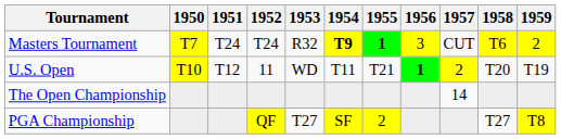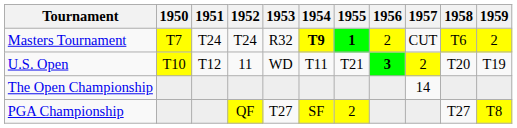 <table class="wikitable" style="font-size:95%;text-align:center;">
 <tr>
 <th>Tournament</th>
 <th>1950</th>
 <th>1951</th>
 <th>1952</th>
 <th>1953</th>
 <th>1954</th>
 <th>1955</th>
 <th>1956</th>
 <th>1957</th>
 <th>1958</th>
 <th>1959</th>
 </tr>
 <tr>
 <td align=left><a href='#'>Masters Tournament</a></td>
 <td style="background:yellow;">T7</td>
 <td>T24</td>
 <td>T24</td>
 <td>R32</td>
 <td style="background:yellow;"><strong>T9</strong></td>
 <td style="background:lime;"><strong>1</strong></td>
-<td style="background:yellow;">3</td>
+<td style="background:yellow;">2</td>
 <td>CUT</td>
 <td style="background:yellow;">T6</td>
 <td style="background:yellow;">2</td>
 </tr>
 <tr>
 <td align=left><a href='#'>U.S. Open</a></td>
 <td style="background:yellow;">T10</td>
 <td>T12</td>
 <td>11</td>
 <td>WD</td>
 <td>T11</td>
 <td>T21</td>
-<td style="background:lime;"><strong>1</strong></td>
+<td style="background:lime;"><strong>3</strong></td>
 <td style="background:yellow;">2</td>
 <td>T20</td>
 <td>T19</td>
 </tr>
 <tr>
 <td align=left><a href='#'>The Open Championship</a></td>
 <td style="background:#eeeeee;"></td>
 <td style="background:#eeeeee;"></td>
 <td style="background:#eeeeee;"></td>
 <td style="background:#eeeeee;"></td>
 <td style="background:#eeeeee;"></td>
 <td style="background:#eeeeee;"></td>
 <td style="background:#eeeeee;"></td>
 <td>14</td>
 <td style="background:#eeeeee;"></td>
 <td style="background:#eeeeee;"></td>
 </tr>
 <tr>
 <td align=left><a href='#'>PGA Championship</a></td>
 <td style="background:#eeeeee;"></td>
 <td style="background:#eeeeee;"></td>
 <td style="background:yellow;">QF</td>
 <td>T27</td>
 <td style="background:yellow;">SF</td>
 <td style="background:yellow;">2</td>
 <td style="background:#eeeeee;"></td>
 <td style="background:#eeeeee;"></td>
 <td>T27</td>
 <td style="background:yellow;">T8</td>
 </tr>
 </table>
